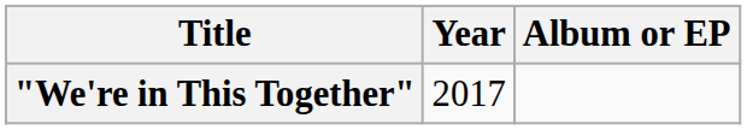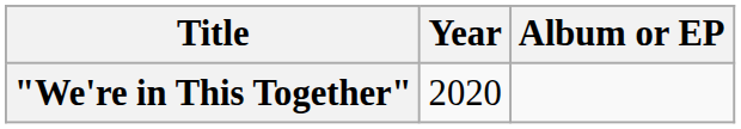 <table class="wikitable plainrowheaders" style="text-align:center;">
 <tr>
 <th scope="col">Title</th>
 <th scope="col">Year</th>
 <th scope="col">Album or EP</th>
 </tr>
 <tr>
 <th scope="row">"We're in This Together"</th>
-<td>2017</td>
+<td>2020</td>
 <td></td>
 </tr>
 </table>
